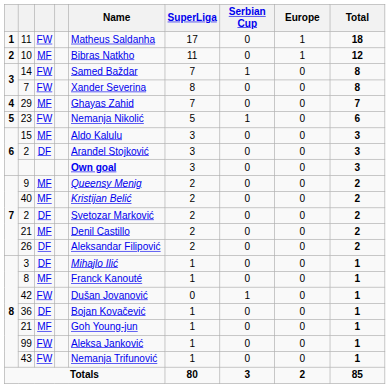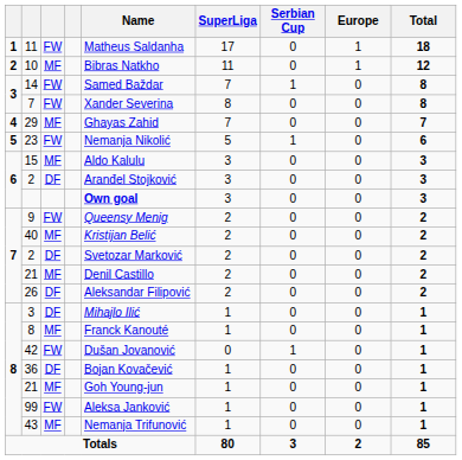 <table class="wikitable" style="text-align:center">
 <tr>
 <th width=15></th>
 <th width=15></th>
 <th width=15></th>
 <th width=15></th>
 <th width=145>Name</th>
 <th width=80><strong><a href='#'>SuperLiga</a></strong></th>
 <th width=80><strong><a href='#'>Serbian Cup</a></strong></th>
 <th width=80><strong>Europe</strong></th>
 <th width=80>Total</th>
 </tr>
 <tr>
 <td><strong>1</strong></td>
 <td>11</td>
 <td><a href='#'>FW</a></td>
 <td></td>
 <td align=left><a href='#'>Matheus Saldanha</a></td>
 <td>17</td>
 <td>0</td>
 <td>1</td>
 <td><strong>18</strong></td>
 </tr>
 <tr>
 <td><strong>2</strong></td>
 <td>10</td>
 <td><a href='#'>MF</a></td>
 <td></td>
 <td align=left><a href='#'>Bibras Natkho</a></td>
 <td>11</td>
 <td>0</td>
 <td>1</td>
 <td><strong>12</strong></td>
 </tr>
 <tr>
 <td rowspan=2><strong>3</strong></td>
 <td>14</td>
 <td><a href='#'>FW</a></td>
 <td></td>
 <td align=left><a href='#'>Samed Baždar</a></td>
 <td>7</td>
 <td>1</td>
 <td>0</td>
 <td><strong>8</strong></td>
 </tr>
 <tr>
 <td>7</td>
 <td><a href='#'>FW</a></td>
 <td></td>
 <td align=left><a href='#'>Xander Severina</a></td>
 <td>8</td>
 <td>0</td>
 <td>0</td>
 <td><strong>8</strong></td>
 </tr>
 <tr>
 <td><strong>4</strong></td>
 <td>29</td>
 <td><a href='#'>MF</a></td>
 <td></td>
 <td align=left><a href='#'>Ghayas Zahid</a></td>
 <td>7</td>
 <td>0</td>
 <td>0</td>
 <td><strong>7</strong></td>
 </tr>
 <tr>
 <td><strong>5</strong></td>
 <td>23</td>
 <td><a href='#'>FW</a></td>
 <td></td>
 <td align=left><a href='#'>Nemanja Nikolić</a></td>
 <td>5</td>
 <td>1</td>
 <td>0</td>
 <td><strong>6</strong></td>
 </tr>
 <tr>
 <td rowspan=3><strong>6</strong></td>
 <td>15</td>
 <td><a href='#'>MF</a></td>
 <td></td>
 <td align=left><a href='#'>Aldo Kalulu</a></td>
 <td>3</td>
 <td>0</td>
 <td>0</td>
 <td><strong>3</strong></td>
 </tr>
 <tr>
 <td>2</td>
 <td><a href='#'>DF</a></td>
 <td></td>
 <td align=left><a href='#'>Aranđel Stojković</a></td>
 <td>3</td>
 <td>0</td>
 <td>0</td>
 <td><strong>3</strong></td>
 </tr>
 <tr>
 <td></td>
 <td></td>
 <td></td>
 <td align=left><strong><a href='#'>Own goal</a></strong></td>
 <td>3</td>
 <td>0</td>
 <td>0</td>
 <td><strong>3</strong></td>
 </tr>
 <tr>
 <td rowspan=5><strong>7</strong></td>
 <td>9</td>
-<td><a href='#'>MF</a></td>
+<td><a href='#'>FW</a></td>
 <td></td>
 <td align=left><em><a href='#'>Queensy Menig</a></em></td>
 <td>2</td>
 <td>0</td>
 <td>0</td>
 <td><strong>2</strong></td>
 </tr>
 <tr>
 <td>40</td>
 <td><a href='#'>MF</a></td>
 <td></td>
 <td align=left><em><a href='#'>Kristijan Belić</a></em></td>
 <td>2</td>
 <td>0</td>
 <td>0</td>
 <td><strong>2</strong></td>
 </tr>
 <tr>
 <td>2</td>
 <td><a href='#'>DF</a></td>
 <td></td>
 <td align=left><a href='#'>Svetozar Marković</a></td>
 <td>2</td>
 <td>0</td>
 <td>0</td>
 <td><strong>2</strong></td>
 </tr>
 <tr>
 <td>21</td>
 <td><a href='#'>MF</a></td>
 <td></td>
 <td align=left><a href='#'>Denil Castillo</a></td>
 <td>2</td>
 <td>0</td>
 <td>0</td>
 <td><strong>2</strong></td>
 </tr>
 <tr>
 <td>26</td>
 <td><a href='#'>DF</a></td>
 <td></td>
 <td align=left><a href='#'>Aleksandar Filipović</a></td>
 <td>2</td>
 <td>0</td>
 <td>0</td>
 <td><strong>2</strong></td>
 </tr>
 <tr>
 <td rowspan=7><strong>8</strong></td>
 <td>3</td>
 <td><a href='#'>DF</a></td>
 <td></td>
 <td align=left><em><a href='#'>Mihajlo Ilić</a></em></td>
 <td>1</td>
 <td>0</td>
 <td>0</td>
 <td><strong>1</strong></td>
 </tr>
 <tr>
 <td>8</td>
 <td><a href='#'>MF</a></td>
 <td></td>
 <td align=left><a href='#'>Franck Kanouté</a></td>
 <td>1</td>
 <td>0</td>
 <td>0</td>
 <td><strong>1</strong></td>
 </tr>
 <tr>
 <td>42</td>
 <td><a href='#'>FW</a></td>
 <td></td>
 <td align=left><a href='#'>Dušan Jovanović</a></td>
 <td>0</td>
 <td>1</td>
 <td>0</td>
 <td><strong>1</strong></td>
 </tr>
 <tr>
 <td>36</td>
 <td><a href='#'>DF</a></td>
 <td></td>
 <td align=left><a href='#'>Bojan Kovačević</a></td>
 <td>1</td>
 <td>0</td>
 <td>0</td>
 <td><strong>1</strong></td>
 </tr>
 <tr>
 <td>21</td>
 <td><a href='#'>MF</a></td>
 <td></td>
 <td align=left><a href='#'>Goh Young-jun</a></td>
 <td>1</td>
 <td>0</td>
 <td>0</td>
 <td><strong>1</strong></td>
 </tr>
 <tr>
 <td>99</td>
 <td><a href='#'>FW</a></td>
 <td></td>
 <td align=left><a href='#'>Aleksa Janković</a></td>
 <td>1</td>
 <td>0</td>
 <td>0</td>
 <td><strong>1</strong></td>
 </tr>
 <tr>
 <td>43</td>
-<td><a href='#'>FW</a></td>
+<td><a href='#'>MF</a></td>
 <td></td>
 <td align=left><a href='#'>Nemanja Trifunović</a></td>
 <td>1</td>
 <td>0</td>
 <td>0</td>
 <td><strong>1</strong></td>
 </tr>
 <tr>
 <td colspan=5><strong>Totals</strong></td>
 <td><strong>80</strong></td>
 <td><strong>3</strong></td>
 <td><strong>2</strong></td>
 <td><strong>85</strong></td>
 </tr>
 </table>
